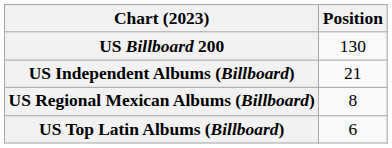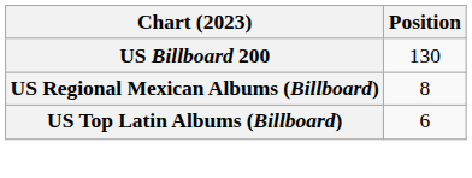 <table class="wikitable sortable plainrowheaders" style="text-align:center">
 <tr>
 <th scope="col">Chart (2023)</th>
 <th scope="col">Position</th>
 </tr>
 <tr>
 <th scope="row">US <em>Billboard</em> 200</th>
 <td>130</td>
 </tr>
 <tr>
-<th scope="row">US Independent Albums (<em>Billboard</em>)</th>
-<td>21</td>
-</tr>
-<tr>
 <th scope="row">US Regional Mexican Albums (<em>Billboard</em>)</th>
 <td>8</td>
 </tr>
 <tr>
 <th scope="row">US Top Latin Albums (<em>Billboard</em>)</th>
 <td>6</td>
 </tr>
 </table>
